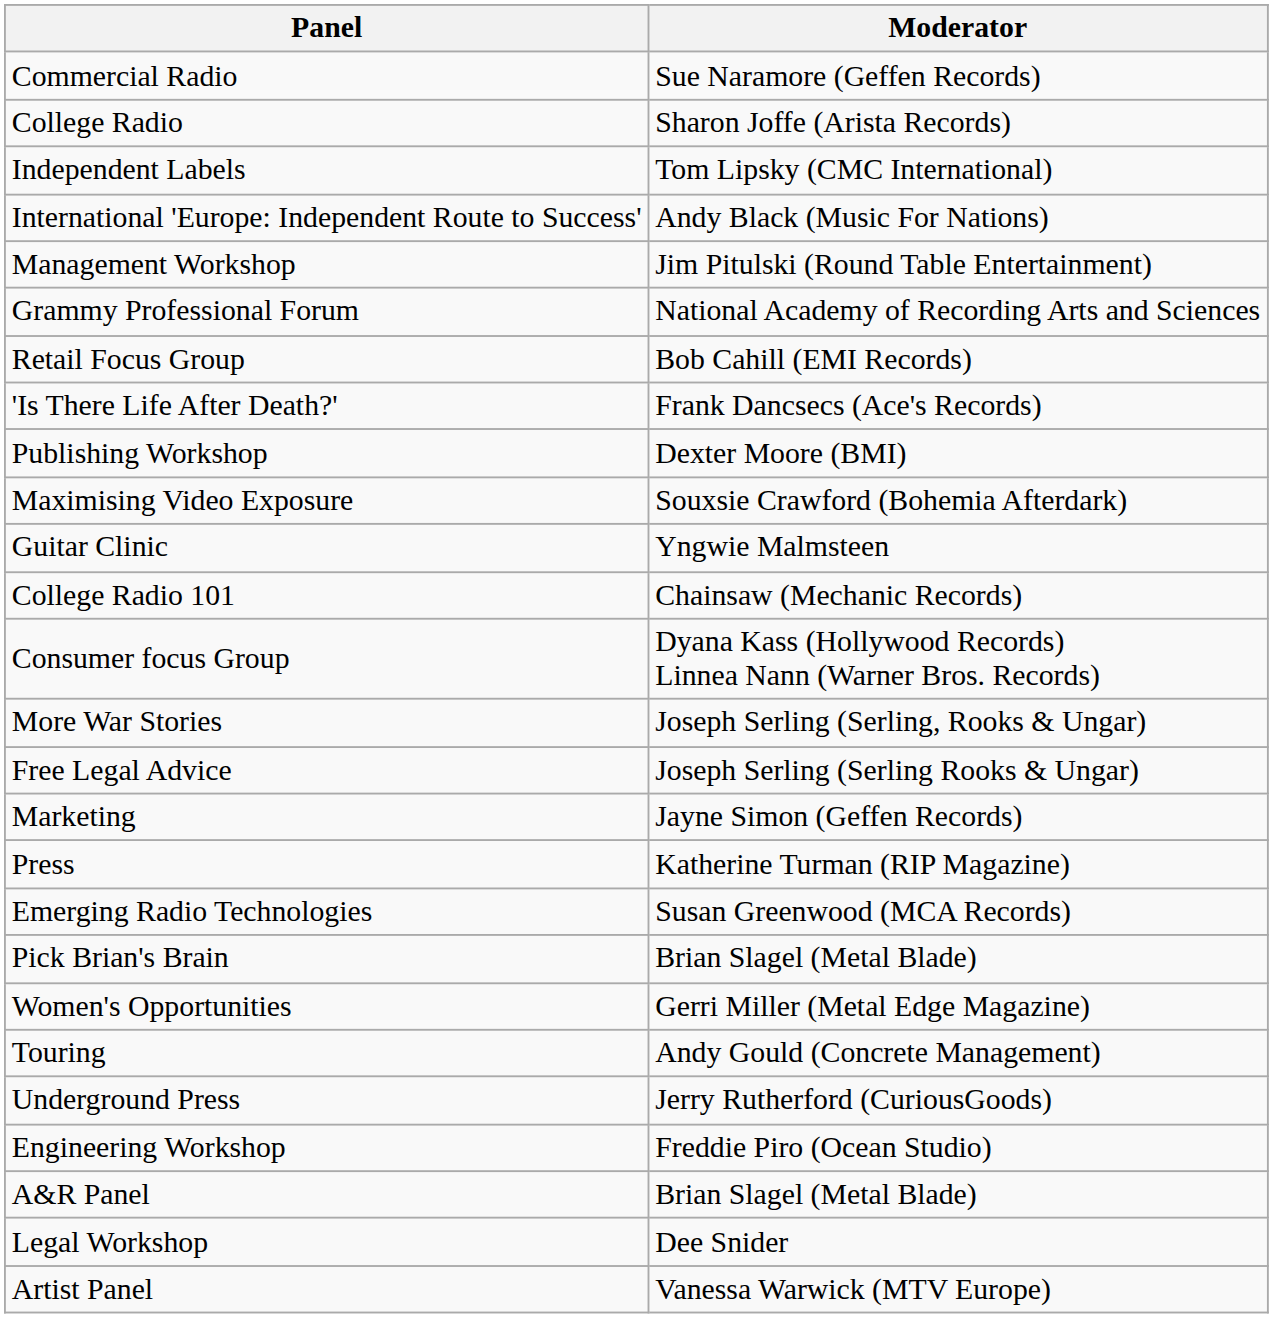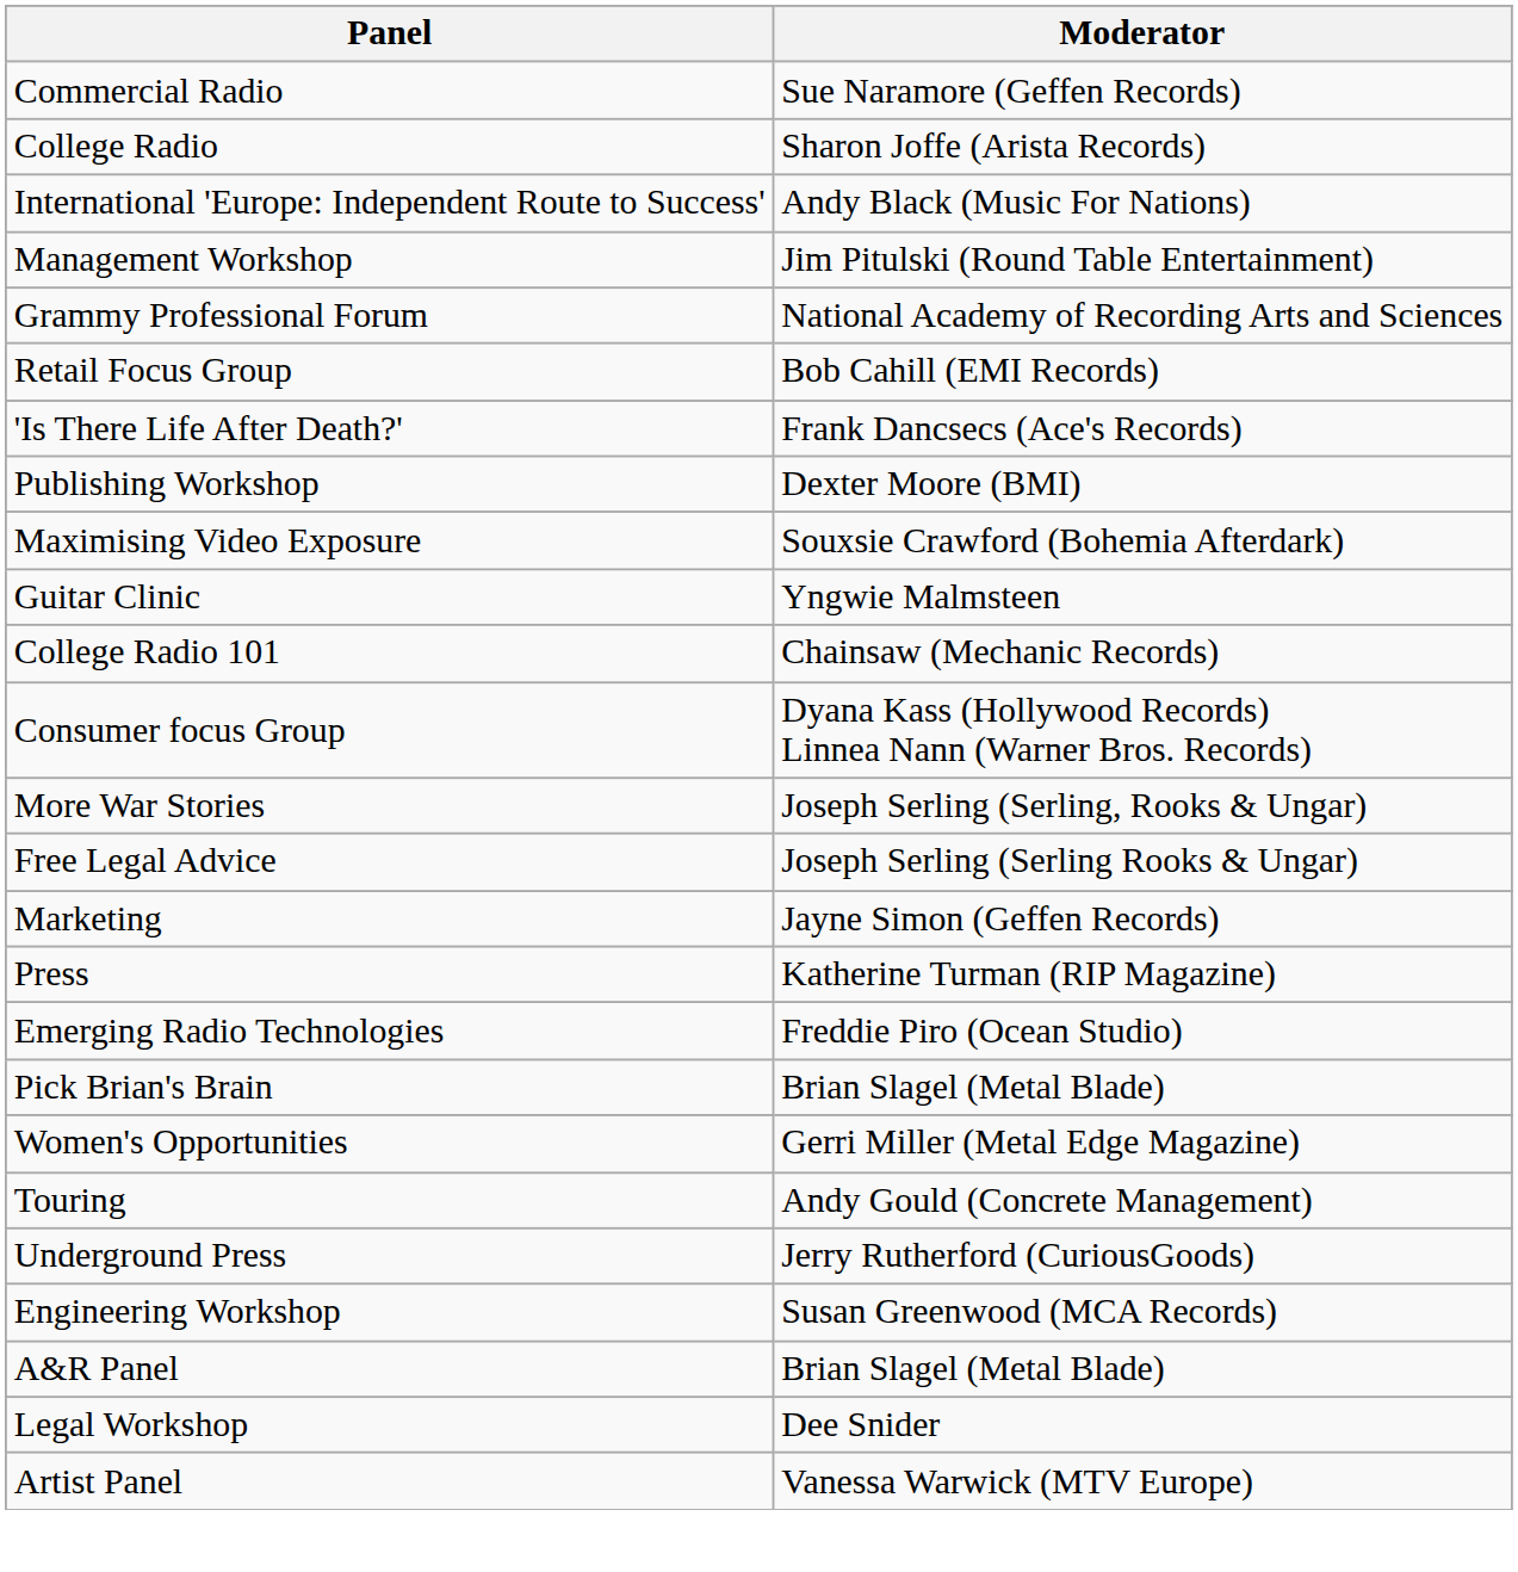 <table class="wikitable">
 <tr>
 <th>Panel</th>
 <th>Moderator</th>
 </tr>
 <tr>
 <td>Commercial Radio</td>
 <td>Sue Naramore (Geffen Records)</td>
 </tr>
 <tr>
 <td>College Radio</td>
 <td>Sharon Joffe (Arista Records)</td>
-</tr>
-<tr>
-<td>Independent Labels</td>
-<td>Tom Lipsky (CMC International)</td>
 </tr>
 <tr>
 <td>International 'Europe: Independent Route to Success'</td>
 <td>Andy Black (Music For Nations)</td>
 </tr>
 <tr>
 <td>Management Workshop</td>
 <td>Jim Pitulski (Round Table Entertainment)</td>
 </tr>
 <tr>
 <td>Grammy Professional Forum</td>
 <td>National Academy of Recording Arts and Sciences</td>
 </tr>
 <tr>
 <td>Retail Focus Group</td>
 <td>Bob Cahill (EMI Records)</td>
 </tr>
 <tr>
 <td>'Is There Life After Death?'</td>
 <td>Frank Dancsecs (Ace's Records)</td>
 </tr>
 <tr>
 <td>Publishing Workshop</td>
 <td>Dexter Moore (BMI)</td>
 </tr>
 <tr>
 <td>Maximising Video Exposure</td>
 <td>Souxsie Crawford (Bohemia Afterdark)</td>
 </tr>
 <tr>
 <td>Guitar Clinic</td>
 <td>Yngwie Malmsteen</td>
 </tr>
 <tr>
 <td>College Radio 101</td>
 <td>Chainsaw (Mechanic Records)</td>
 </tr>
 <tr>
 <td>Consumer focus Group</td>
 <td>Dyana Kass (Hollywood Records)<br>Linnea Nann (Warner Bros. Records)</td>
 </tr>
 <tr>
 <td>More War Stories</td>
 <td>Joseph Serling (Serling, Rooks & Ungar)</td>
 </tr>
 <tr>
 <td>Free Legal Advice</td>
 <td>Joseph Serling (Serling Rooks & Ungar)</td>
 </tr>
 <tr>
 <td>Marketing</td>
 <td>Jayne Simon (Geffen Records)</td>
 </tr>
 <tr>
 <td>Press</td>
 <td>Katherine Turman (RIP Magazine)</td>
 </tr>
 <tr>
 <td>Emerging Radio Technologies</td>
-<td>Susan Greenwood (MCA Records)</td>
+<td>Freddie Piro (Ocean Studio)</td>
 </tr>
 <tr>
 <td>Pick Brian's Brain</td>
 <td>Brian Slagel (Metal Blade)</td>
 </tr>
 <tr>
 <td>Women's Opportunities</td>
 <td>Gerri Miller (Metal Edge Magazine)</td>
 </tr>
 <tr>
 <td>Touring</td>
 <td>Andy Gould (Concrete Management)</td>
 </tr>
 <tr>
 <td>Underground Press</td>
 <td>Jerry Rutherford (CuriousGoods)</td>
 </tr>
 <tr>
 <td>Engineering Workshop</td>
-<td>Freddie Piro (Ocean Studio)</td>
+<td>Susan Greenwood (MCA Records)</td>
 </tr>
 <tr>
 <td>A&R Panel</td>
 <td>Brian Slagel (Metal Blade)</td>
 </tr>
 <tr>
 <td>Legal Workshop</td>
 <td>Dee Snider</td>
 </tr>
 <tr>
 <td>Artist Panel</td>
 <td>Vanessa Warwick (MTV Europe)</td>
 </tr>
 </table>
